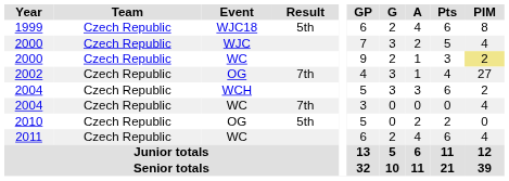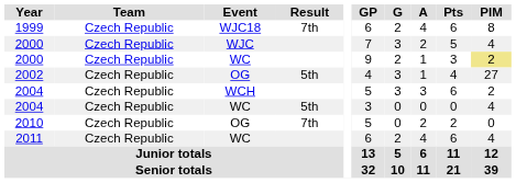 <table border="0" cellpadding="1" cellspacing="0" style="text-align:center; width:40em">
 <tr ALIGN="center" bgcolor="#e0e0e0">
 <th>Year</th>
 <th>Team</th>
 <th>Event</th>
 <th>Result</th>
 <th rowspan="99" bgcolor="#ffffff"> </th>
 <th>GP</th>
 <th>G</th>
 <th>A</th>
 <th>Pts</th>
 <th>PIM</th>
 </tr>
 <tr>
 <td><a href='#'>1999</a></td>
 <td><a href='#'>Czech Republic</a></td>
 <td><a href='#'>WJC18</a></td>
-<td>5th</td>
+<td>7th</td>
 <td>6</td>
 <td>2</td>
 <td>4</td>
 <td>6</td>
 <td>8</td>
 </tr>
 <tr bgcolor="#f0f0f0">
 <td><a href='#'>2000</a></td>
 <td><a href='#'>Czech Republic</a></td>
 <td><a href='#'>WJC</a></td>
 <td></td>
 <td>7</td>
 <td>3</td>
 <td>2</td>
 <td>5</td>
 <td>4</td>
 </tr>
 <tr>
 <td><a href='#'>2000</a></td>
 <td><a href='#'>Czech Republic</a></td>
 <td><a href='#'>WC</a></td>
 <td></td>
 <td>9</td>
 <td>2</td>
 <td>1</td>
 <td>3</td>
 <td style="background: khaki;">2</td>
 </tr>
 <tr bgcolor="#f0f0f0">
 <td><a href='#'>2002</a></td>
 <td>Czech Republic</td>
 <td><a href='#'>OG</a></td>
-<td>7th</td>
+<td>5th</td>
 <td>4</td>
 <td>3</td>
 <td>1</td>
 <td>4</td>
 <td>27</td>
 </tr>
 <tr>
 <td><a href='#'>2004</a></td>
 <td>Czech Republic</td>
 <td><a href='#'>WCH</a></td>
 <td></td>
 <td>5</td>
 <td>3</td>
 <td>3</td>
 <td>6</td>
 <td>2</td>
 </tr>
 <tr bgcolor="#f0f0f0">
 <td><a href='#'>2004</a></td>
 <td>Czech Republic</td>
 <td>WC</td>
-<td>7th</td>
+<td>5th</td>
 <td>3</td>
 <td>0</td>
 <td>0</td>
 <td>0</td>
 <td>4</td>
 </tr>
 <tr>
 <td><a href='#'>2010</a></td>
 <td>Czech Republic</td>
 <td>OG</td>
-<td>5th</td>
+<td>7th</td>
 <td>5</td>
 <td>0</td>
 <td>2</td>
 <td>2</td>
 <td>0</td>
 </tr>
 <tr bgcolor="#f0f0f0">
 <td><a href='#'>2011</a></td>
 <td>Czech Republic</td>
 <td>WC</td>
 <td></td>
 <td>6</td>
 <td>2</td>
 <td>4</td>
 <td>6</td>
 <td>4</td>
 </tr>
 <tr bgcolor="#e0e0e0">
 <th colspan="4">Junior totals</th>
 <th>13</th>
 <th>5</th>
 <th>6</th>
 <th>11</th>
 <th>12</th>
 </tr>
 <tr bgcolor="#e0e0e0">
 <th colspan="4">Senior totals</th>
 <th>32</th>
 <th>10</th>
 <th>11</th>
 <th>21</th>
 <th>39</th>
 </tr>
 </table>
